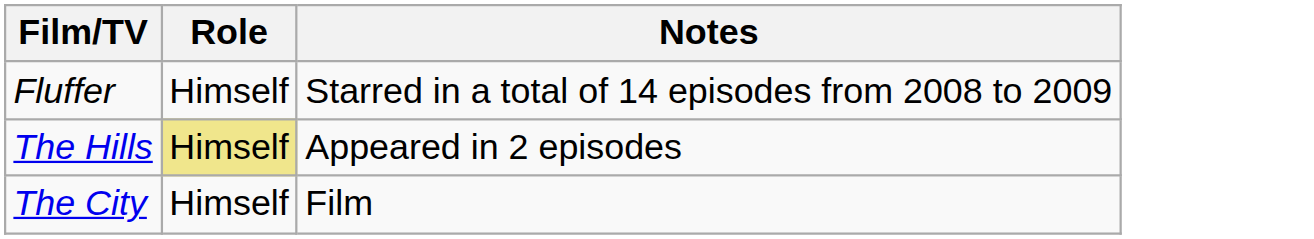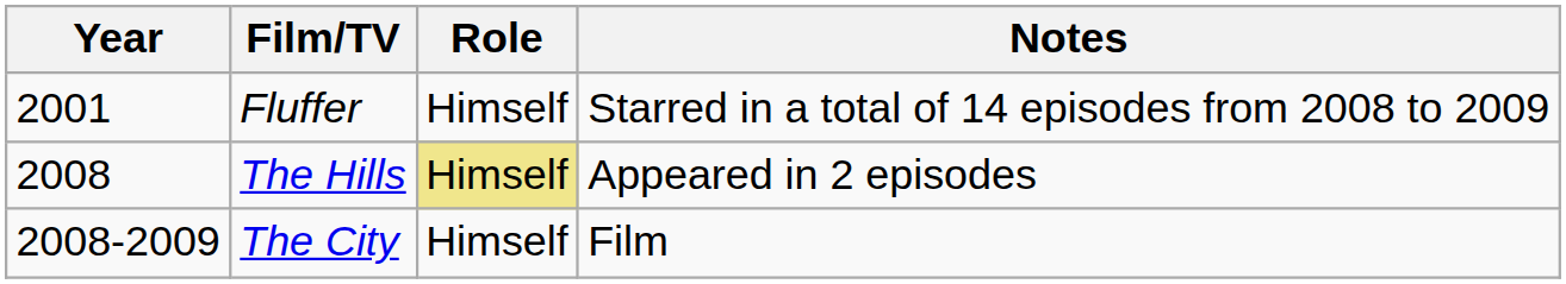 <table class="wikitable sortable">
 <tr>
+<th class="unsortable">Year</th>
 <th class="unsortable">Film/TV</th>
 <th class="unsortable">Role</th>
 <th class="unsortable">Notes</th>
 </tr>
 <tr>
+<td>2001</td>
 <td><em>Fluffer</em></td>
 <td>Himself</td>
 <td>Starred in a total of 14 episodes from 2008 to 2009</td>
 </tr>
 <tr>
+<td>2008</td>
 <td><em><a href='#'>The Hills</a></em></td>
 <td style="background: khaki;">Himself</td>
 <td>Appeared in 2 episodes</td>
 </tr>
 <tr>
+<td>2008-2009</td>
 <td><em><a href='#'>The City</a></em></td>
 <td>Himself</td>
 <td>Film</td>
 </tr>
 </table>
